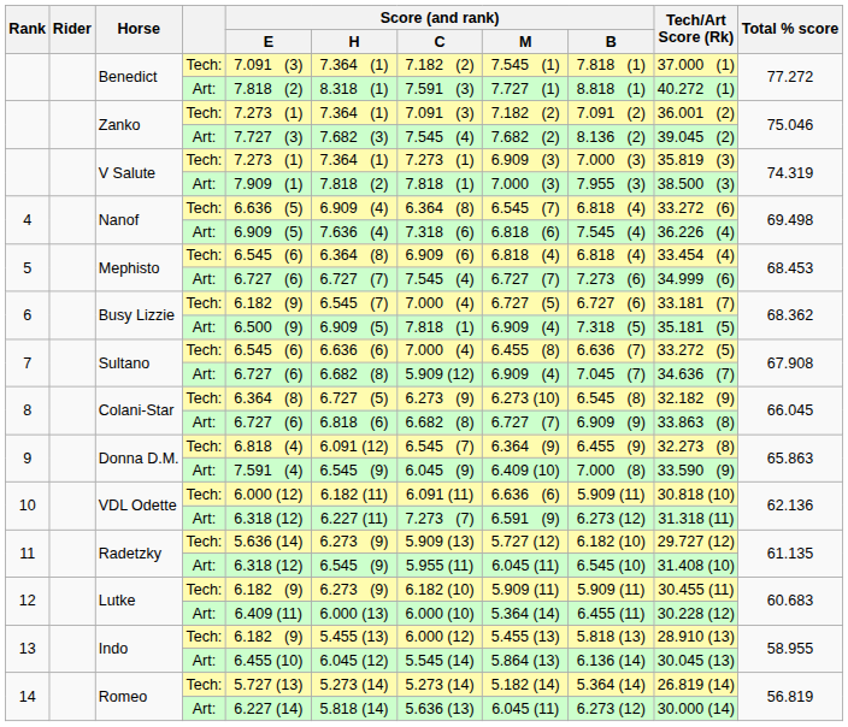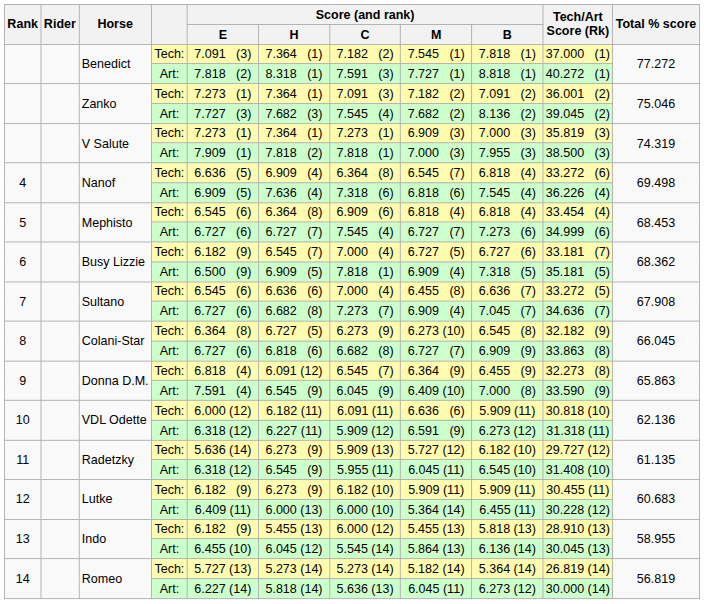 <table class="wikitable" style="text-align:center; font-size:90%">
 <tr>
 <th rowspan=2>Rank</th>
 <th rowspan=2>Rider</th>
 <th rowspan=2>Horse</th>
 <th rowspan=2></th>
 <th colspan=5>Score (and rank)</th>
 <th rowspan=2>Tech/Art<br>Score (Rk)</th>
 <th rowspan=2>Total % score</th>
 </tr>
 <tr>
 <th width=75>E</th>
 <th width=75>H</th>
 <th width=75>C</th>
 <th width=75>M</th>
 <th width=75>B</th>
 </tr>
 <tr>
 <td rowspan="2"></td>
 <td align=left rowspan="2"></td>
 <td align=left rowspan="2">Benedict</td>
 <td bgcolor="fffcaf">Tech:</td>
 <td bgcolor="fffcaf">7.091   (3)</td>
 <td bgcolor="fffcaf">7.364   (1)</td>
 <td bgcolor="fffcaf">7.182   (2)</td>
 <td bgcolor="fffcaf">7.545   (1)</td>
 <td bgcolor="fffcaf">7.818   (1)</td>
 <td bgcolor="fffcaf">37.000   (1)</td>
 <td rowspan="2">77.272</td>
 </tr>
 <tr>
 <td bgcolor="ccffcc">Art:</td>
 <td bgcolor="ccffcc">7.818   (2)</td>
 <td bgcolor="ccffcc">8.318   (1)</td>
 <td bgcolor="ccffcc">7.591   (3)</td>
 <td bgcolor="ccffcc">7.727   (1)</td>
 <td bgcolor="ccffcc">8.818   (1)</td>
 <td bgcolor="ccffcc">40.272   (1)</td>
 </tr>
 <tr>
 <td rowspan="2"></td>
 <td align=left rowspan="2"></td>
 <td align=left rowspan="2">Zanko</td>
 <td bgcolor="fffcaf">Tech:</td>
 <td bgcolor="fffcaf">7.273   (1)</td>
 <td bgcolor="fffcaf">7.364   (1)</td>
 <td bgcolor="fffcaf">7.091   (3)</td>
 <td bgcolor="fffcaf">7.182   (2)</td>
 <td bgcolor="fffcaf">7.091   (2)</td>
 <td bgcolor="fffcaf">36.001   (2)</td>
 <td rowspan="2">75.046</td>
 </tr>
 <tr>
 <td bgcolor="ccffcc">Art:</td>
 <td bgcolor="ccffcc">7.727   (3)</td>
 <td bgcolor="ccffcc">7.682   (3)</td>
 <td bgcolor="ccffcc">7.545   (4)</td>
 <td bgcolor="ccffcc">7.682   (2)</td>
 <td bgcolor="ccffcc">8.136   (2)</td>
 <td bgcolor="ccffcc">39.045   (2)</td>
 </tr>
 <tr>
 <td rowspan="2"></td>
 <td align=left rowspan="2"></td>
 <td align=left rowspan="2">V Salute</td>
 <td bgcolor="fffcaf">Tech:</td>
 <td bgcolor="fffcaf">7.273   (1)</td>
 <td bgcolor="fffcaf">7.364   (1)</td>
 <td bgcolor="fffcaf">7.273   (1)</td>
 <td bgcolor="fffcaf">6.909   (3)</td>
 <td bgcolor="fffcaf">7.000   (3)</td>
 <td bgcolor="fffcaf">35.819   (3)</td>
 <td rowspan="2">74.319</td>
 </tr>
 <tr>
 <td bgcolor="ccffcc">Art:</td>
 <td bgcolor="ccffcc">7.909   (1)</td>
 <td bgcolor="ccffcc">7.818   (2)</td>
 <td bgcolor="ccffcc">7.818   (1)</td>
 <td bgcolor="ccffcc">7.000   (3)</td>
 <td bgcolor="ccffcc">7.955   (3)</td>
 <td bgcolor="ccffcc">38.500   (3)</td>
 </tr>
 <tr>
 <td rowspan="2">4</td>
 <td align=left rowspan="2"></td>
 <td align=left rowspan="2">Nanof</td>
 <td bgcolor="fffcaf">Tech:</td>
 <td bgcolor="fffcaf">6.636   (5)</td>
 <td bgcolor="fffcaf">6.909   (4)</td>
 <td bgcolor="fffcaf">6.364   (8)</td>
 <td bgcolor="fffcaf">6.545   (7)</td>
 <td bgcolor="fffcaf">6.818   (4)</td>
 <td bgcolor="fffcaf">33.272   (6)</td>
 <td rowspan="2">69.498</td>
 </tr>
 <tr>
 <td bgcolor="ccffcc">Art:</td>
 <td bgcolor="ccffcc">6.909   (5)</td>
 <td bgcolor="ccffcc">7.636   (4)</td>
 <td bgcolor="ccffcc">7.318   (6)</td>
 <td bgcolor="ccffcc">6.818   (6)</td>
 <td bgcolor="ccffcc">7.545   (4)</td>
 <td bgcolor="ccffcc">36.226   (4)</td>
 </tr>
 <tr>
 <td rowspan="2">5</td>
 <td align=left rowspan="2"></td>
 <td align=left rowspan="2">Mephisto</td>
 <td bgcolor="fffcaf">Tech:</td>
 <td bgcolor="fffcaf">6.545   (6)</td>
 <td bgcolor="fffcaf">6.364   (8)</td>
 <td bgcolor="fffcaf">6.909   (6)</td>
 <td bgcolor="fffcaf">6.818   (4)</td>
 <td bgcolor="fffcaf">6.818   (4)</td>
 <td bgcolor="fffcaf">33.454   (4)</td>
 <td rowspan="2">68.453</td>
 </tr>
 <tr>
 <td bgcolor="ccffcc">Art:</td>
 <td bgcolor="ccffcc">6.727   (6)</td>
 <td bgcolor="ccffcc">6.727   (7)</td>
 <td bgcolor="ccffcc">7.545   (4)</td>
 <td bgcolor="ccffcc">6.727   (7)</td>
 <td bgcolor="ccffcc">7.273   (6)</td>
 <td bgcolor="ccffcc">34.999   (6)</td>
 </tr>
 <tr>
 <td rowspan="2">6</td>
 <td align=left rowspan="2"></td>
 <td align=left rowspan="2">Busy Lizzie</td>
 <td bgcolor="fffcaf">Tech:</td>
 <td bgcolor="fffcaf">6.182   (9)</td>
 <td bgcolor="fffcaf">6.545   (7)</td>
 <td bgcolor="fffcaf">7.000   (4)</td>
 <td bgcolor="fffcaf">6.727   (5)</td>
 <td bgcolor="fffcaf">6.727   (6)</td>
 <td bgcolor="fffcaf">33.181   (7)</td>
 <td rowspan="2">68.362</td>
 </tr>
 <tr>
 <td bgcolor="ccffcc">Art:</td>
 <td bgcolor="ccffcc">6.500   (9)</td>
 <td bgcolor="ccffcc">6.909   (5)</td>
 <td bgcolor="ccffcc">7.818   (1)</td>
 <td bgcolor="ccffcc">6.909   (4)</td>
 <td bgcolor="ccffcc">7.318   (5)</td>
 <td bgcolor="ccffcc">35.181   (5)</td>
 </tr>
 <tr>
 <td rowspan="2">7</td>
 <td align=left rowspan="2"></td>
 <td align=left rowspan="2">Sultano</td>
 <td bgcolor="fffcaf">Tech:</td>
 <td bgcolor="fffcaf">6.545   (6)</td>
 <td bgcolor="fffcaf">6.636   (6)</td>
 <td bgcolor="fffcaf">7.000   (4)</td>
 <td bgcolor="fffcaf">6.455   (8)</td>
 <td bgcolor="fffcaf">6.636   (7)</td>
 <td bgcolor="fffcaf">33.272   (5)</td>
 <td rowspan="2">67.908</td>
 </tr>
 <tr>
 <td bgcolor="ccffcc">Art:</td>
 <td bgcolor="ccffcc">6.727   (6)</td>
 <td bgcolor="ccffcc">6.682   (8)</td>
-<td bgcolor="ccffcc">5.909 (12)</td>
+<td bgcolor="ccffcc">7.273   (7)</td>
 <td bgcolor="ccffcc">6.909   (4)</td>
 <td bgcolor="ccffcc">7.045   (7)</td>
 <td bgcolor="ccffcc">34.636   (7)</td>
 </tr>
 <tr>
 <td rowspan="2">8</td>
 <td align=left rowspan="2"></td>
 <td align=left rowspan="2">Colani-Star</td>
 <td bgcolor="fffcaf">Tech:</td>
 <td bgcolor="fffcaf">6.364   (8)</td>
 <td bgcolor="fffcaf">6.727   (5)</td>
 <td bgcolor="fffcaf">6.273   (9)</td>
 <td bgcolor="fffcaf">6.273 (10)</td>
 <td bgcolor="fffcaf">6.545   (8)</td>
 <td bgcolor="fffcaf">32.182   (9)</td>
 <td rowspan="2">66.045</td>
 </tr>
 <tr>
 <td bgcolor="ccffcc">Art:</td>
 <td bgcolor="ccffcc">6.727   (6)</td>
 <td bgcolor="ccffcc">6.818   (6)</td>
 <td bgcolor="ccffcc">6.682   (8)</td>
 <td bgcolor="ccffcc">6.727   (7)</td>
 <td bgcolor="ccffcc">6.909   (9)</td>
 <td bgcolor="ccffcc">33.863   (8)</td>
 </tr>
 <tr>
 <td rowspan="2">9</td>
 <td align=left rowspan="2"></td>
 <td align=left rowspan="2">Donna D.M.</td>
 <td bgcolor="fffcaf">Tech:</td>
 <td bgcolor="fffcaf">6.818   (4)</td>
 <td bgcolor="fffcaf">6.091 (12)</td>
 <td bgcolor="fffcaf">6.545   (7)</td>
 <td bgcolor="fffcaf">6.364   (9)</td>
 <td bgcolor="fffcaf">6.455   (9)</td>
 <td bgcolor="fffcaf">32.273   (8)</td>
 <td rowspan="2">65.863</td>
 </tr>
 <tr>
 <td bgcolor="ccffcc">Art:</td>
 <td bgcolor="ccffcc">7.591   (4)</td>
 <td bgcolor="ccffcc">6.545   (9)</td>
 <td bgcolor="ccffcc">6.045   (9)</td>
 <td bgcolor="ccffcc">6.409 (10)</td>
 <td bgcolor="ccffcc">7.000   (8)</td>
 <td bgcolor="ccffcc">33.590   (9)</td>
 </tr>
 <tr>
 <td rowspan="2">10</td>
 <td align=left rowspan="2"></td>
 <td align=left rowspan="2">VDL Odette</td>
 <td bgcolor="fffcaf">Tech:</td>
 <td bgcolor="fffcaf">6.000 (12)</td>
 <td bgcolor="fffcaf">6.182 (11)</td>
 <td bgcolor="fffcaf">6.091 (11)</td>
 <td bgcolor="fffcaf">6.636   (6)</td>
 <td bgcolor="fffcaf">5.909 (11)</td>
 <td bgcolor="fffcaf">30.818 (10)</td>
 <td rowspan="2">62.136</td>
 </tr>
 <tr>
 <td bgcolor="ccffcc">Art:</td>
 <td bgcolor="ccffcc">6.318 (12)</td>
 <td bgcolor="ccffcc">6.227 (11)</td>
-<td bgcolor="ccffcc">7.273   (7)</td>
+<td bgcolor="ccffcc">5.909 (12)</td>
 <td bgcolor="ccffcc">6.591   (9)</td>
 <td bgcolor="ccffcc">6.273 (12)</td>
 <td bgcolor="ccffcc">31.318 (11)</td>
 </tr>
 <tr>
 <td rowspan="2">11</td>
 <td align=left rowspan="2"></td>
 <td align=left rowspan="2">Radetzky</td>
 <td bgcolor="fffcaf">Tech:</td>
 <td bgcolor="fffcaf">5.636 (14)</td>
 <td bgcolor="fffcaf">6.273   (9)</td>
 <td bgcolor="fffcaf">5.909 (13)</td>
 <td bgcolor="fffcaf">5.727 (12)</td>
 <td bgcolor="fffcaf">6.182 (10)</td>
 <td bgcolor="fffcaf">29.727 (12)</td>
 <td rowspan="2">61.135</td>
 </tr>
 <tr>
 <td bgcolor="ccffcc">Art:</td>
 <td bgcolor="ccffcc">6.318 (12)</td>
 <td bgcolor="ccffcc">6.545   (9)</td>
 <td bgcolor="ccffcc">5.955 (11)</td>
 <td bgcolor="ccffcc">6.045 (11)</td>
 <td bgcolor="ccffcc">6.545 (10)</td>
 <td bgcolor="ccffcc">31.408 (10)</td>
 </tr>
 <tr>
 <td rowspan="2">12</td>
 <td align=left rowspan="2"></td>
 <td align=left rowspan="2">Lutke</td>
 <td bgcolor="fffcaf">Tech:</td>
 <td bgcolor="fffcaf">6.182   (9)</td>
 <td bgcolor="fffcaf">6.273   (9)</td>
 <td bgcolor="fffcaf">6.182 (10)</td>
 <td bgcolor="fffcaf">5.909 (11)</td>
 <td bgcolor="fffcaf">5.909 (11)</td>
 <td bgcolor="fffcaf">30.455 (11)</td>
 <td rowspan="2">60.683</td>
 </tr>
 <tr>
 <td bgcolor="ccffcc">Art:</td>
 <td bgcolor="ccffcc">6.409 (11)</td>
 <td bgcolor="ccffcc">6.000 (13)</td>
 <td bgcolor="ccffcc">6.000 (10)</td>
 <td bgcolor="ccffcc">5.364 (14)</td>
 <td bgcolor="ccffcc">6.455 (11)</td>
 <td bgcolor="ccffcc">30.228 (12)</td>
 </tr>
 <tr>
 <td rowspan="2">13</td>
 <td align=left rowspan="2"></td>
 <td align=left rowspan="2">Indo</td>
 <td bgcolor="fffcaf">Tech:</td>
 <td bgcolor="fffcaf">6.182   (9)</td>
 <td bgcolor="fffcaf">5.455 (13)</td>
 <td bgcolor="fffcaf">6.000 (12)</td>
 <td bgcolor="fffcaf">5.455 (13)</td>
 <td bgcolor="fffcaf">5.818 (13)</td>
 <td bgcolor="fffcaf">28.910 (13)</td>
 <td rowspan="2">58.955</td>
 </tr>
 <tr>
 <td bgcolor="ccffcc">Art:</td>
 <td bgcolor="ccffcc">6.455 (10)</td>
 <td bgcolor="ccffcc">6.045 (12)</td>
 <td bgcolor="ccffcc">5.545 (14)</td>
 <td bgcolor="ccffcc">5.864 (13)</td>
 <td bgcolor="ccffcc">6.136 (14)</td>
 <td bgcolor="ccffcc">30.045 (13)</td>
 </tr>
 <tr>
 <td rowspan="2">14</td>
 <td align=left rowspan="2"></td>
 <td align=left rowspan="2">Romeo</td>
 <td bgcolor="fffcaf">Tech:</td>
 <td bgcolor="fffcaf">5.727 (13)</td>
 <td bgcolor="fffcaf">5.273 (14)</td>
 <td bgcolor="fffcaf">5.273 (14)</td>
 <td bgcolor="fffcaf">5.182 (14)</td>
 <td bgcolor="fffcaf">5.364 (14)</td>
 <td bgcolor="fffcaf">26.819 (14)</td>
 <td rowspan="2">56.819</td>
 </tr>
 <tr>
 <td bgcolor="ccffcc">Art:</td>
 <td bgcolor="ccffcc">6.227 (14)</td>
 <td bgcolor="ccffcc">5.818 (14)</td>
 <td bgcolor="ccffcc">5.636 (13)</td>
 <td bgcolor="ccffcc">6.045 (11)</td>
 <td bgcolor="ccffcc">6.273 (12)</td>
 <td bgcolor="ccffcc">30.000 (14)</td>
 </tr>
 </table>
